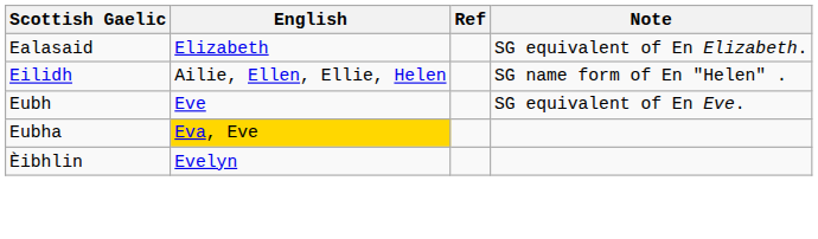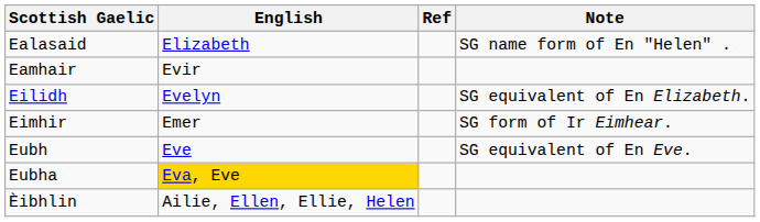 <table class="wikitable sortable">
 <tr>
 <th><strong>Scottish Gaelic</strong></th>
 <th><strong>English</strong></th>
 <th><strong>Ref</strong></th>
 <th><strong>Note</strong></th>
 </tr>
 <tr>
 <td>Ealasaid</td>
 <td><a href='#'>Elizabeth</a></td>
 <td></td>
+<td>SG name form of En "Helen" .</td>
+</tr>
+<tr>
+<td>Eamhair</td>
+<td>Evir</td>
+<td></td>
+<td></td>
+</tr>
+<tr>
+<td><a href='#'>Eilidh</a></td>
+<td><a href='#'>Evelyn</a></td>
+<td></td>
 <td>SG equivalent of En <em>Elizabeth</em>.</td>
 </tr>
 <tr>
-<td><a href='#'>Eilidh</a></td>
-<td>Ailie, <a href='#'>Ellen</a>, Ellie, <a href='#'>Helen</a></td>
+<td>Eimhir</td>
+<td>Emer</td>
 <td></td>
-<td>SG name form of En "Helen" .</td>
+<td>SG form of Ir <em>Eimhear</em>.</td>
 </tr>
 <tr>
 <td>Eubh</td>
 <td><a href='#'>Eve</a></td>
 <td></td>
 <td>SG equivalent of En <em>Eve</em>.</td>
 </tr>
 <tr>
 <td>Eubha</td>
 <td style="background: gold;"><a href='#'>Eva</a>, Eve</td>
 <td></td>
 <td></td>
 </tr>
 <tr>
 <td>Èibhlin</td>
-<td><a href='#'>Evelyn</a></td>
+<td>Ailie, <a href='#'>Ellen</a>, Ellie, <a href='#'>Helen</a></td>
 <td></td>
 <td></td>
 </tr>
 </table>
